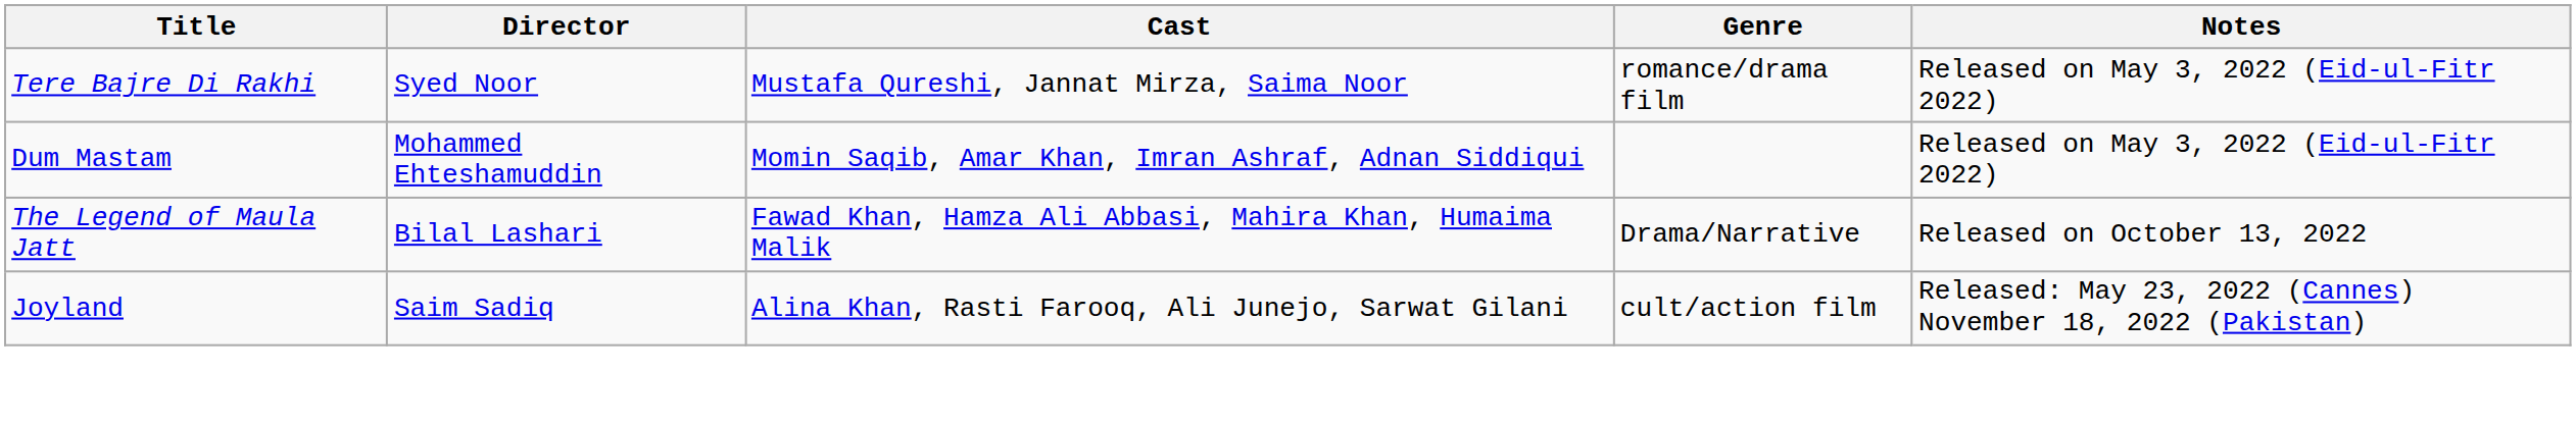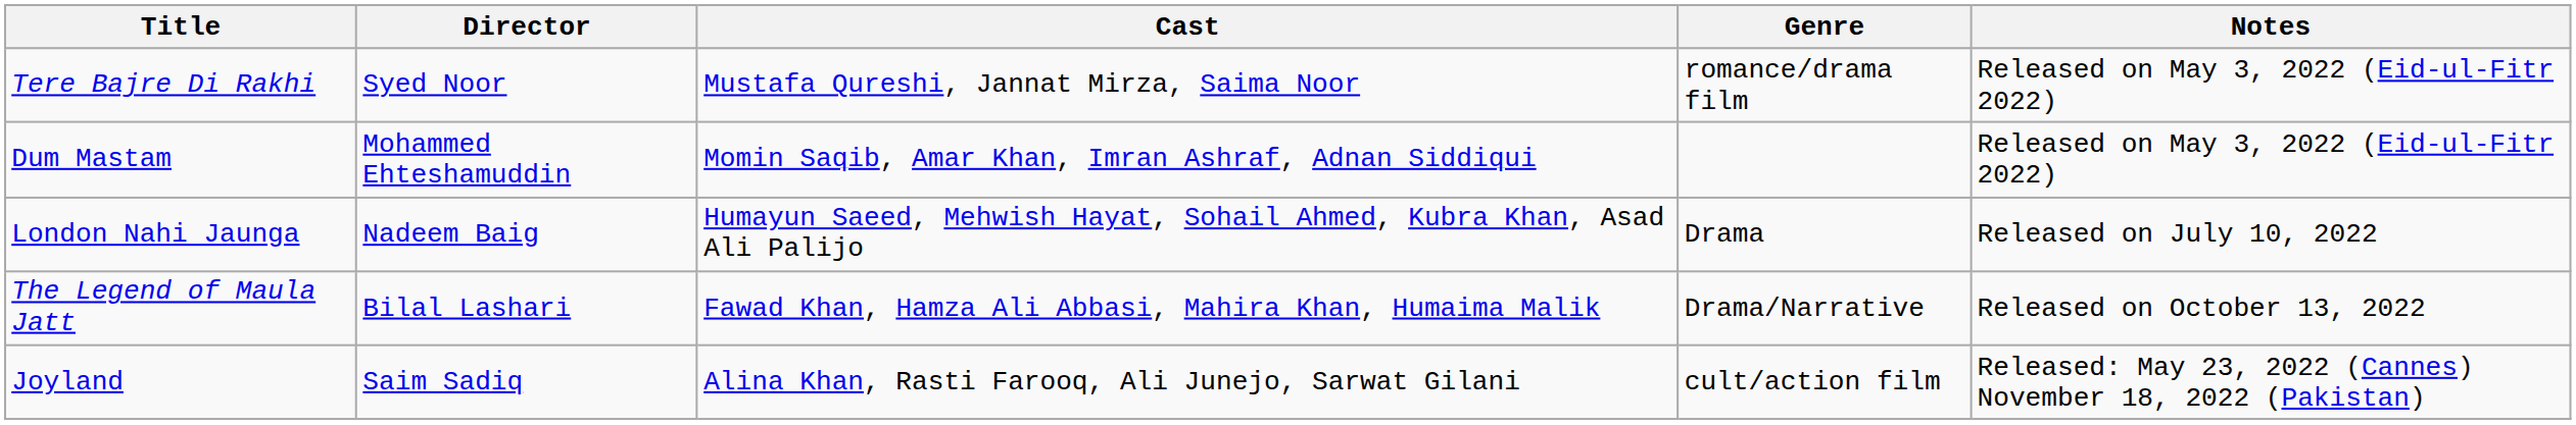 <table class="wikitable">
 <tr>
 <th>Title</th>
 <th>Director</th>
 <th>Cast</th>
 <th>Genre</th>
 <th>Notes</th>
 </tr>
 <tr>
 <td><em><a href='#'>Tere Bajre Di Rakhi</a></em></td>
 <td><a href='#'>Syed Noor</a></td>
 <td><a href='#'>Mustafa Qureshi</a>, Jannat Mirza, <a href='#'>Saima Noor</a></td>
 <td>romance/drama film</td>
 <td>Released on May 3, 2022 (<a href='#'>Eid-ul-Fitr</a> 2022)</td>
 </tr>
 <tr>
 <td><a href='#'>Dum Mastam</a></td>
 <td><a href='#'>Mohammed Ehteshamuddin</a></td>
 <td><a href='#'>Momin Saqib</a>, <a href='#'>Amar Khan</a>, <a href='#'>Imran Ashraf</a>, <a href='#'>Adnan Siddiqui</a></td>
 <td></td>
 <td>Released on May 3, 2022 (<a href='#'>Eid-ul-Fitr</a> 2022)</td>
 </tr>
 <tr>
+<td><a href='#'>London Nahi Jaunga</a></td>
+<td><a href='#'>Nadeem Baig</a></td>
+<td><a href='#'>Humayun  Saeed</a>, <a href='#'>Mehwish Hayat</a>, <a href='#'>Sohail Ahmed</a>, <a href='#'>Kubra Khan</a>, Asad Ali Palijo</td>
+<td>Drama</td>
+<td>Released on July 10, 2022</td>
+</tr>
+<tr>
 <td><em><a href='#'>The Legend of Maula Jatt</a></em></td>
 <td><a href='#'>Bilal Lashari</a></td>
 <td><a href='#'>Fawad Khan</a>, <a href='#'>Hamza Ali Abbasi</a>, <a href='#'>Mahira Khan</a>, <a href='#'>Humaima Malik</a></td>
 <td>Drama/Narrative</td>
 <td>Released on October 13, 2022</td>
 </tr>
 <tr>
 <td><a href='#'>Joyland</a></td>
 <td><a href='#'>Saim Sadiq</a></td>
 <td><a href='#'>Alina Khan</a>, Rasti Farooq, Ali Junejo, Sarwat Gilani</td>
 <td>cult/action film</td>
 <td>Released: May 23, 2022 (<a href='#'>Cannes</a>)<br>November 18, 2022 (<a href='#'>Pakistan</a>)</td>
 </tr>
 </table>
